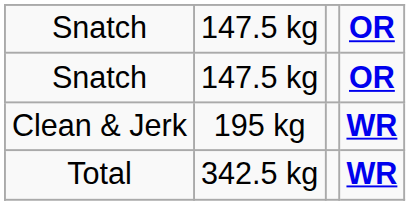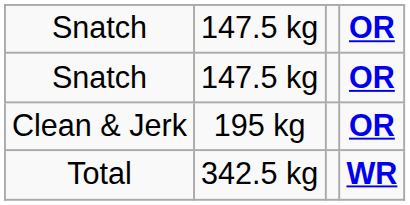 <table class = "wikitable" style="text-align:center;">
 <tr>
 <td>Snatch</td>
 <td>147.5 kg</td>
 <td align=left></td>
 <td><strong><a href='#'>OR</a></strong></td>
 </tr>
 <tr>
 <td>Snatch</td>
 <td>147.5 kg</td>
 <td align=left></td>
 <td><strong><a href='#'>OR</a></strong></td>
 </tr>
 <tr>
 <td>Clean & Jerk</td>
 <td>195 kg</td>
 <td align=left></td>
-<td><strong><a href='#'>WR</a></strong></td>
+<td><strong><a href='#'>OR</a></strong></td>
 </tr>
 <tr>
 <td>Total</td>
 <td>342.5 kg</td>
 <td align=left></td>
 <td><strong><a href='#'>WR</a></strong></td>
 </tr>
 </table>
